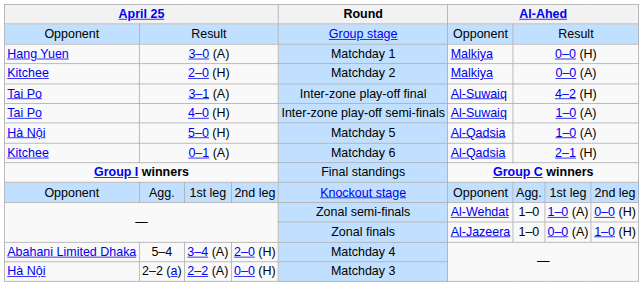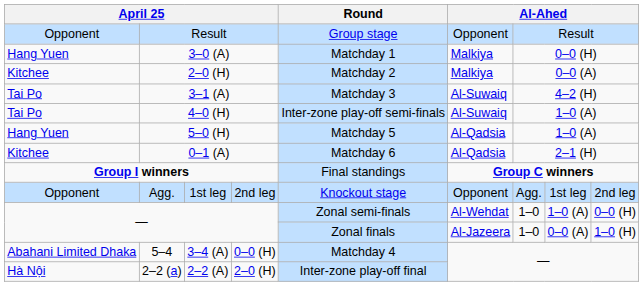 <table class="wikitable" style="text-align:center;">
 <tr>
 <th colspan=4> <a href='#'>April 25</a></th>
 <th>Round</th>
 <th colspan=4> <a href='#'>Al-Ahed</a></th>
 </tr>
 <tr bgcolor=#c1e0ff>
 <td>Opponent</td>
 <td colspan=3>Result</td>
 <td><a href='#'>Group stage</a></td>
 <td>Opponent</td>
 <td colspan=3>Result</td>
 </tr>
 <tr>
 <td align=left> <a href='#'>Hang Yuen</a></td>
 <td colspan=3><a href='#'>3–0</a> (A)</td>
 <td bgcolor=#c1e0ff>Matchday 1</td>
 <td align=left> <a href='#'>Malkiya</a></td>
 <td colspan=3><a href='#'>0–0</a> (H)</td>
 </tr>
 <tr>
 <td align=left> <a href='#'>Kitchee</a></td>
 <td colspan=3><a href='#'>2–0</a> (H)</td>
 <td bgcolor=#c1e0ff>Matchday 2</td>
 <td align=left> <a href='#'>Malkiya</a></td>
 <td colspan=3><a href='#'>0–0</a> (A)</td>
 </tr>
 <tr>
 <td align=left> <a href='#'>Tai Po</a></td>
 <td colspan=3><a href='#'>3–1</a> (A)</td>
-<td bgcolor=#c1e0ff>Inter-zone play-off final</td>
+<td bgcolor=#c1e0ff>Matchday 3</td>
 <td align=left> <a href='#'>Al-Suwaiq</a></td>
 <td colspan=3><a href='#'>4–2</a> (H)</td>
 </tr>
 <tr>
 <td align=left> <a href='#'>Tai Po</a></td>
 <td colspan=3><a href='#'>4–0</a> (H)</td>
 <td bgcolor=#c1e0ff>Inter-zone play-off semi-finals</td>
 <td align=left> <a href='#'>Al-Suwaiq</a></td>
 <td colspan=3><a href='#'>1–0</a> (A)</td>
 </tr>
 <tr>
-<td align=left> <a href='#'>Hà Nội</a></td>
+<td align=left> <a href='#'>Hang Yuen</a></td>
 <td colspan=3><a href='#'>5–0</a> (H)</td>
 <td bgcolor=#c1e0ff>Matchday 5</td>
 <td align=left> <a href='#'>Al-Qadsia</a></td>
 <td colspan=3><a href='#'>1–0</a> (A)</td>
 </tr>
 <tr>
 <td align=left> <a href='#'>Kitchee</a></td>
 <td colspan=3><a href='#'>0–1</a> (A)</td>
 <td bgcolor=#c1e0ff>Matchday 6</td>
 <td align=left> <a href='#'>Al-Qadsia</a></td>
 <td colspan=3><a href='#'>2–1</a> (H)</td>
 </tr>
 <tr>
 <td colspan=4 align=center valign=top><strong><a href='#'>Group I</a> winners</strong><br></td>
 <td bgcolor=#c1e0ff>Final standings</td>
 <td colspan=4 align=center valign=top><strong><a href='#'>Group C</a> winners</strong><br></td>
 </tr>
 <tr bgcolor=#c1e0ff>
 <td>Opponent</td>
 <td>Agg.</td>
 <td>1st leg</td>
 <td>2nd leg</td>
 <td><a href='#'>Knockout stage</a></td>
 <td>Opponent</td>
 <td>Agg.</td>
 <td>1st leg</td>
 <td>2nd leg</td>
 </tr>
 <tr>
 <td colspan=4 rowspan=2 align=center>—</td>
 <td bgcolor=#c1e0ff>Zonal semi-finals</td>
 <td align=left> <a href='#'>Al-Wehdat</a></td>
 <td>1–0</td>
 <td><a href='#'>1–0</a> (A)</td>
 <td><a href='#'>0–0</a> (H)</td>
 </tr>
 <tr>
 <td bgcolor=#c1e0ff>Zonal finals</td>
 <td align=left> <a href='#'>Al-Jazeera</a></td>
 <td>1–0</td>
 <td><a href='#'>0–0</a> (A)</td>
 <td><a href='#'>1–0</a> (H)</td>
 </tr>
 <tr>
 <td align=left> <a href='#'>Abahani Limited Dhaka</a></td>
 <td>5–4</td>
 <td><a href='#'>3–4</a> (A)</td>
-<td><a href='#'>2–0</a> (H)</td>
+<td><a href='#'>0–0</a> (H)</td>
 <td bgcolor=#c1e0ff>Matchday 4</td>
 <td colspan=4 rowspan=2 align=center>—</td>
 </tr>
 <tr>
 <td align=left> <a href='#'>Hà Nội</a></td>
 <td>2–2 (<a href='#'>a</a>)</td>
 <td><a href='#'>2–2</a> (A)</td>
-<td><a href='#'>0–0</a> (H)</td>
-<td bgcolor=#c1e0ff>Matchday 3</td>
+<td><a href='#'>2–0</a> (H)</td>
+<td bgcolor=#c1e0ff>Inter-zone play-off final</td>
 </tr>
 </table>
